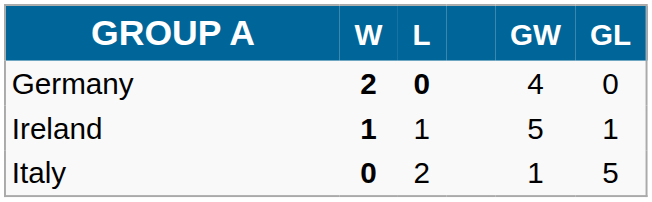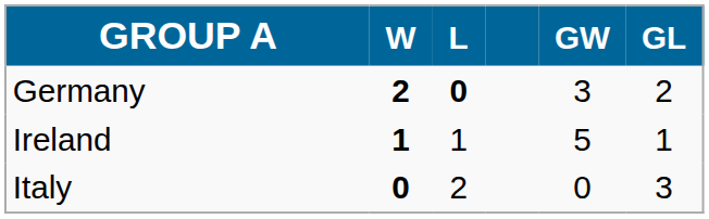 <table cellpadding="3" cellspacing="0" style="background: #f9f9f9; border: 1px #aaa solid; border-collapse: collapse; font-size: 95%;" width=330>
 <tr bgcolor=#006699 style="color:white;">
 <th width=34% style=font-size:120%><strong>GROUP A</strong></th>
 <th width=5%>W</th>
 <th width=5%>L</th>
 <th width=5%></th>
 <th width=5%>GW</th>
 <th width=5%>GL</th>
 </tr>
 <tr align=center>
 <td align=left> Germany</td>
 <td><strong>2</strong></td>
 <td><strong>0</strong></td>
 <td></td>
-<td>4</td>
-<td>0</td>
+<td>3</td>
+<td>2</td>
 </tr>
 <tr align=center>
 <td align=left> Ireland</td>
 <td><strong>1</strong></td>
 <td>1</td>
 <td></td>
 <td>5</td>
 <td>1</td>
 </tr>
 <tr align=center>
 <td align=left> Italy</td>
 <td><strong>0</strong></td>
 <td>2</td>
 <td></td>
-<td>1</td>
-<td>5</td>
+<td>0</td>
+<td>3</td>
 </tr>
 </table>
